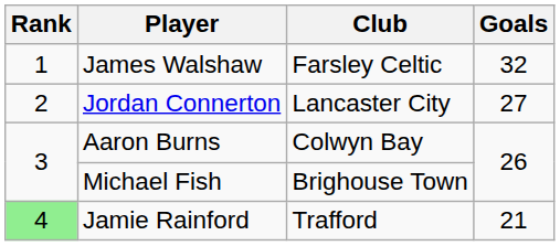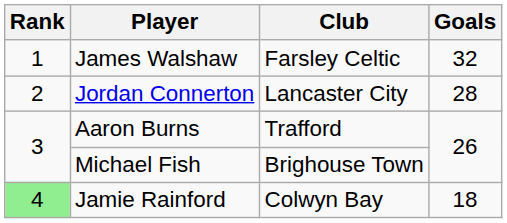 <table class="wikitable" style="text-align:center">
 <tr>
 <th>Rank</th>
 <th>Player</th>
 <th>Club</th>
 <th>Goals</th>
 </tr>
 <tr>
 <td rowspan="1">1</td>
 <td align="left"> James Walshaw</td>
 <td align="left">Farsley Celtic</td>
 <td rowspan="1">32</td>
 </tr>
 <tr>
 <td rowspan="1">2</td>
 <td align="left"> <a href='#'>Jordan Connerton</a></td>
 <td align="left">Lancaster City</td>
-<td rowspan="1">27</td>
+<td rowspan="1">28</td>
 </tr>
 <tr>
 <td rowspan="2">3</td>
 <td align="left"> Aaron Burns</td>
-<td align="left">Colwyn Bay</td>
+<td align="left">Trafford</td>
 <td rowspan="2">26</td>
 </tr>
 <tr>
 <td align="left"> Michael Fish</td>
 <td align="left">Brighouse Town</td>
 </tr>
 <tr>
 <td rowspan="1" style="background: lightgreen;">4</td>
 <td align="left"> Jamie Rainford</td>
-<td align="left">Trafford</td>
-<td rowspan="1">21</td>
+<td align="left">Colwyn Bay</td>
+<td rowspan="1">18</td>
 </tr>
 </table>
